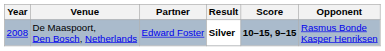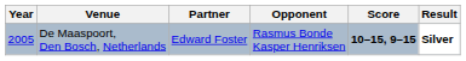 <table class="sortable wikitable" style="font-size: 90%;">
 <tr>
 <th>Year</th>
 <th>Venue</th>
 <th>Partner</th>
+<th>Opponent</th>
+<th>Score</th>
 <th>Result</th>
-<th>Score</th>
-<th>Opponent</th>
 </tr>
 <tr style="background:#AABBCC">
-<td align="center"><a href='#'>2008</a></td>
+<td align="center"><a href='#'>2005</a></td>
 <td align="left">De Maaspoort,<br><a href='#'>Den Bosch</a>, <a href='#'>Netherlands</a></td>
 <td align="left"> <a href='#'>Edward Foster</a></td>
+<td align="left"> <a href='#'>Rasmus Bonde</a> <br>  <a href='#'>Kasper Henriksen</a></td>
+<td align="left"><strong>10–15, 9–15</strong></td>
 <td style="text-align:left; background:white"> <strong>Silver</strong></td>
-<td align="left"><strong>10–15, 9–15</strong></td>
-<td align="left"> <a href='#'>Rasmus Bonde</a> <br>  <a href='#'>Kasper Henriksen</a></td>
 </tr>
 </table>
